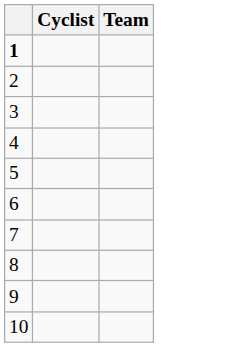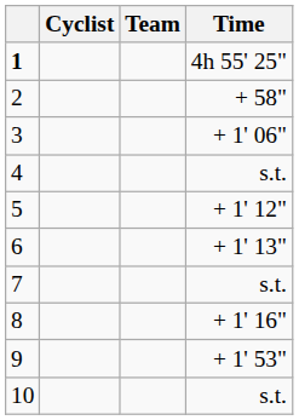 <table class="wikitable">
 <tr>
 <th></th>
 <th>Cyclist</th>
 <th>Team</th>
+<th>Time</th>
 </tr>
 <tr>
 <td><strong>1</strong></td>
 <td><strong></td>
 <td></strong><strong></td>
+<td align="right"></strong>4h 55' 25"<strong></td>
 </tr>
 <tr>
 <td>2</td>
 <td></td>
 <td></td>
+<td align="right">+ 58"</td>
 </tr>
 <tr>
 <td>3</td>
 <td></td>
 <td></td>
+<td align="right">+ 1' 06"</td>
 </tr>
 <tr>
 <td>4</td>
 <td></td>
 <td></td>
+<td align="right">s.t.</td>
 </tr>
 <tr>
 <td>5</td>
 <td></td>
 <td></td>
+<td align="right">+ 1' 12"</td>
 </tr>
 <tr>
 <td>6</td>
 <td></td>
 <td></td>
+<td align="right">+ 1' 13"</td>
 </tr>
 <tr>
 <td>7</td>
 <td></td>
 <td></td>
+<td align="right">s.t.</td>
 </tr>
 <tr>
 <td>8</td>
 <td></td>
 <td></td>
+<td align="right">+ 1' 16"</td>
 </tr>
 <tr>
 <td>9</td>
 <td></td>
 <td></td>
+<td align="right">+ 1' 53"</td>
 </tr>
 <tr>
 <td>10</td>
 <td></td>
 <td></td>
+<td align="right">s.t.</td>
 </tr>
 </table>
